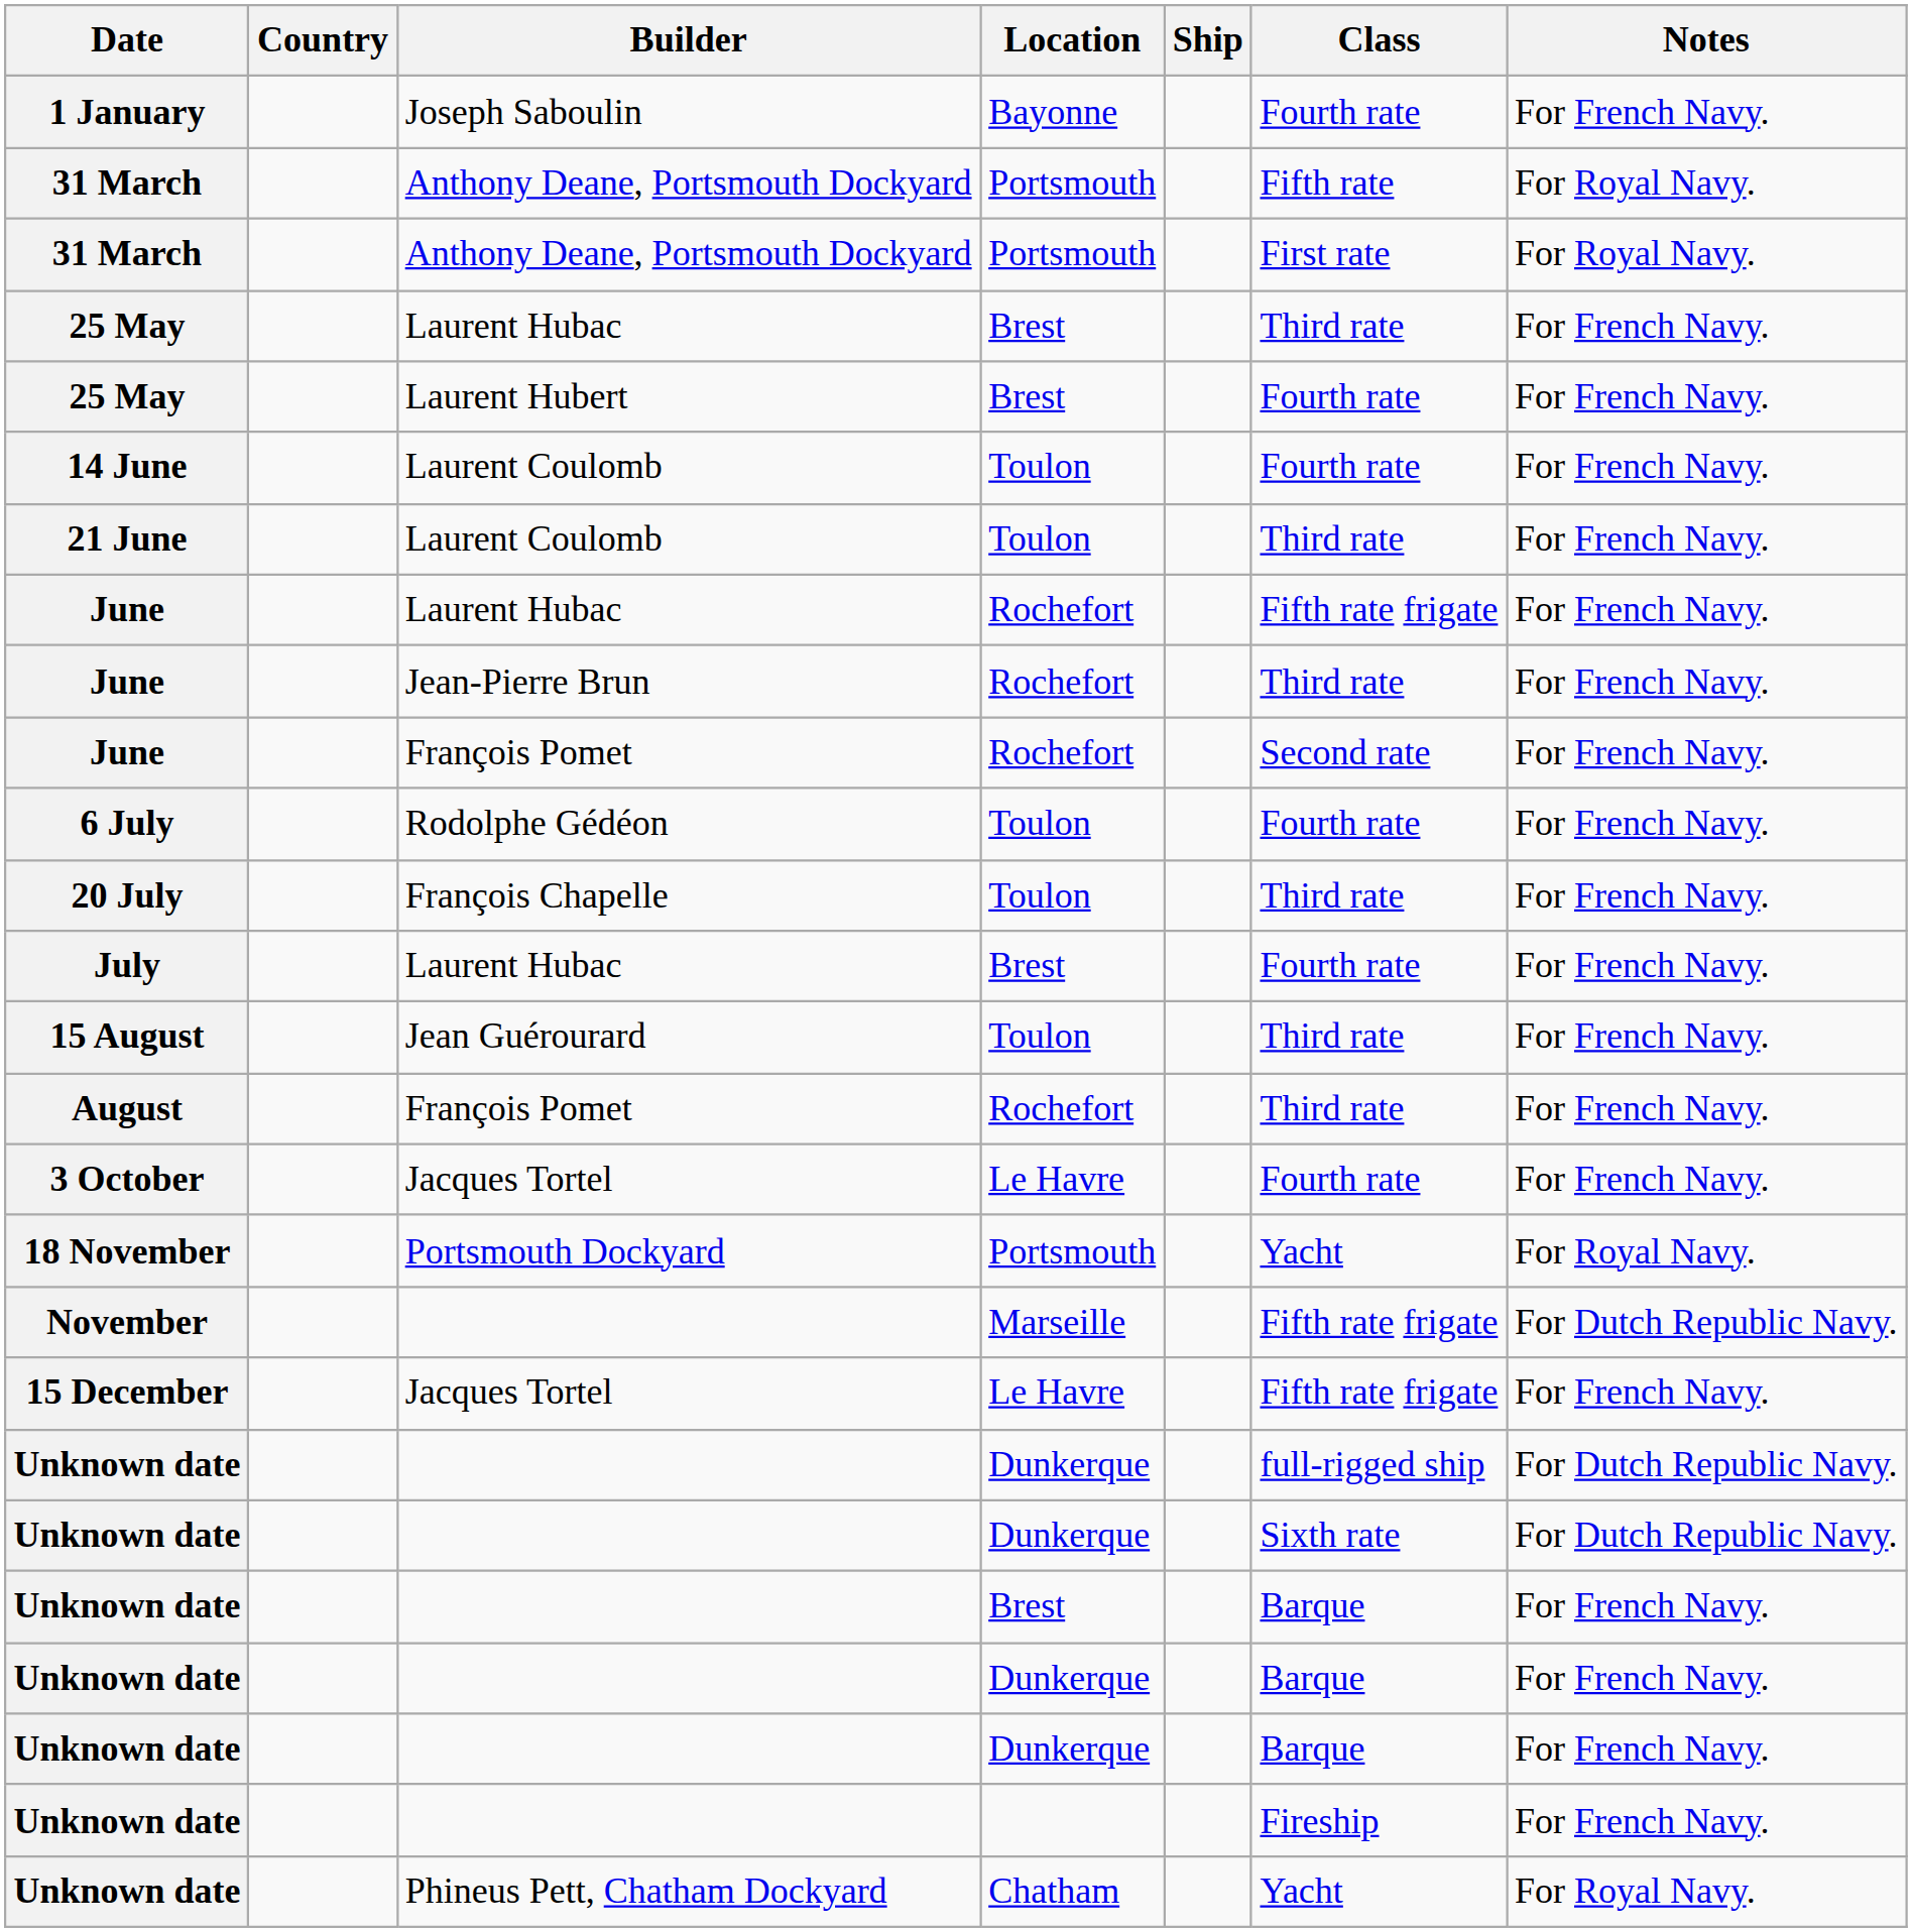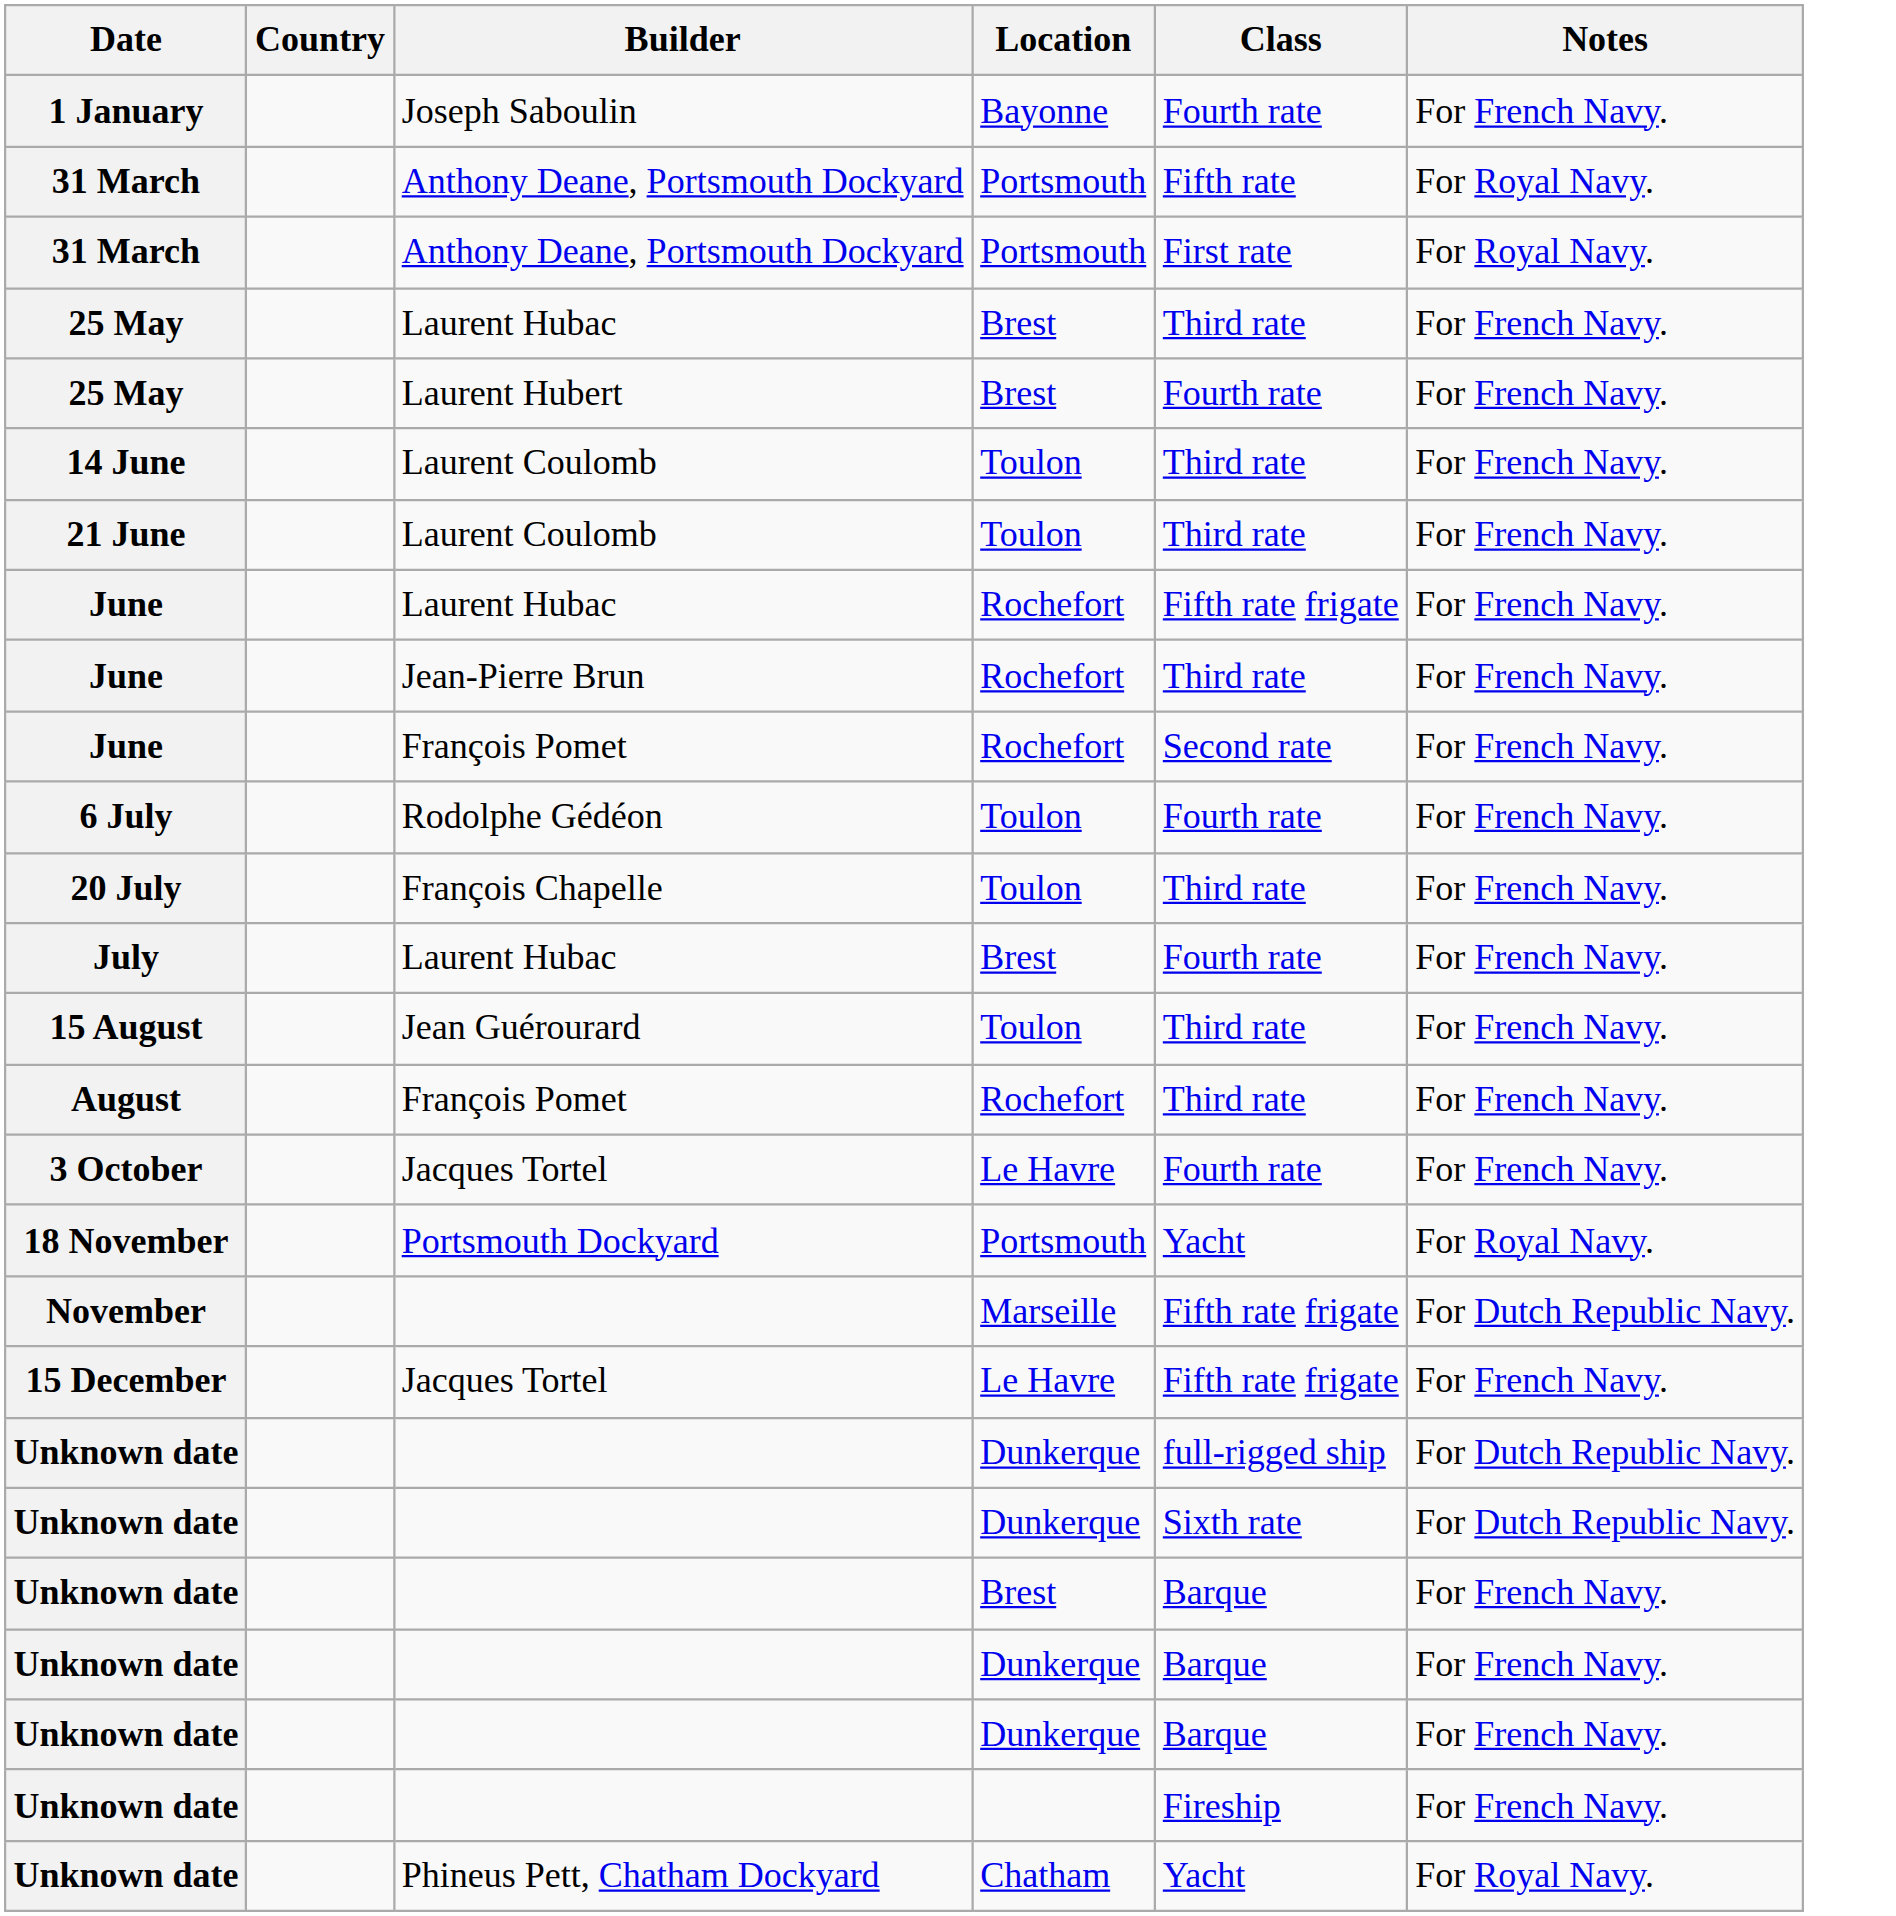 <table class="wikitable sortable" style="font-size:1.00em; line-height:1.5em;">
 <tr>
 <th>Date</th>
 <th>Country</th>
 <th>Builder</th>
 <th>Location</th>
-<th>Ship</th>
 <th>Class</th>
 <th>Notes</th>
 </tr>
 <tr ---->
 <th>1 January</th>
 <td></td>
 <td>Joseph Saboulin</td>
 <td><a href='#'>Bayonne</a></td>
-<td><strong></strong></td>
 <td><a href='#'>Fourth rate</a></td>
 <td>For <a href='#'>French Navy</a>.</td>
 </tr>
 <tr ---->
 <th>31 March</th>
 <td></td>
 <td><a href='#'>Anthony Deane</a>, <a href='#'>Portsmouth Dockyard</a></td>
 <td><a href='#'>Portsmouth</a></td>
-<td><strong></strong></td>
 <td><a href='#'>Fifth rate</a></td>
 <td>For <a href='#'>Royal Navy</a>.</td>
 </tr>
 <tr ---->
 <th>31 March</th>
 <td></td>
 <td><a href='#'>Anthony Deane</a>, <a href='#'>Portsmouth Dockyard</a></td>
 <td><a href='#'>Portsmouth</a></td>
-<td><strong></strong></td>
 <td><a href='#'>First rate</a></td>
 <td>For <a href='#'>Royal Navy</a>.</td>
 </tr>
 <tr ---->
 <th>25 May</th>
 <td></td>
 <td>Laurent Hubac</td>
 <td><a href='#'>Brest</a></td>
-<td><strong></strong></td>
 <td><a href='#'>Third rate</a></td>
 <td>For <a href='#'>French Navy</a>.</td>
 </tr>
 <tr ---->
 <th>25 May</th>
 <td></td>
 <td>Laurent Hubert</td>
 <td><a href='#'>Brest</a></td>
-<td><strong></strong></td>
 <td><a href='#'>Fourth rate</a></td>
 <td>For <a href='#'>French Navy</a>.</td>
 </tr>
 <tr ---->
 <th>14 June</th>
 <td></td>
 <td>Laurent Coulomb</td>
 <td><a href='#'>Toulon</a></td>
-<td><strong></strong></td>
-<td><a href='#'>Fourth rate</a></td>
+<td><a href='#'>Third rate</a></td>
 <td>For <a href='#'>French Navy</a>.</td>
 </tr>
 <tr ---->
 <th>21 June</th>
 <td></td>
 <td>Laurent Coulomb</td>
 <td><a href='#'>Toulon</a></td>
-<td><strong></strong></td>
 <td><a href='#'>Third rate</a></td>
 <td>For <a href='#'>French Navy</a>.</td>
 </tr>
 <tr ---->
 <th>June</th>
 <td></td>
 <td>Laurent Hubac</td>
 <td><a href='#'>Rochefort</a></td>
-<td><strong></strong></td>
 <td><a href='#'>Fifth rate</a> <a href='#'>frigate</a></td>
 <td>For <a href='#'>French Navy</a>.</td>
 </tr>
 <tr ---->
 <th>June</th>
 <td></td>
 <td>Jean-Pierre Brun</td>
 <td><a href='#'>Rochefort</a></td>
-<td><strong></strong></td>
 <td><a href='#'>Third rate</a></td>
 <td>For <a href='#'>French Navy</a>.</td>
 </tr>
 <tr ---->
 <th>June</th>
 <td></td>
 <td>François Pomet</td>
 <td><a href='#'>Rochefort</a></td>
-<td><strong></strong></td>
 <td><a href='#'>Second rate</a></td>
 <td>For <a href='#'>French Navy</a>.</td>
 </tr>
 <tr ---->
 <th>6 July</th>
 <td></td>
 <td>Rodolphe Gédéon</td>
 <td><a href='#'>Toulon</a></td>
-<td><strong></strong></td>
 <td><a href='#'>Fourth rate</a></td>
 <td>For <a href='#'>French Navy</a>.</td>
 </tr>
 <tr ---->
 <th>20 July</th>
 <td></td>
 <td>François Chapelle</td>
 <td><a href='#'>Toulon</a></td>
-<td><strong></strong></td>
 <td><a href='#'>Third rate</a></td>
 <td>For <a href='#'>French Navy</a>.</td>
 </tr>
 <tr ---->
 <th>July</th>
 <td></td>
 <td>Laurent Hubac</td>
 <td><a href='#'>Brest</a></td>
-<td><strong></strong></td>
 <td><a href='#'>Fourth rate</a></td>
 <td>For <a href='#'>French Navy</a>.</td>
 </tr>
 <tr ---->
 <th>15 August</th>
 <td></td>
 <td>Jean Guérourard</td>
 <td><a href='#'>Toulon</a></td>
-<td><strong></strong></td>
 <td><a href='#'>Third rate</a></td>
 <td>For <a href='#'>French Navy</a>.</td>
 </tr>
 <tr ---->
 <th>August</th>
 <td></td>
 <td>François Pomet</td>
 <td><a href='#'>Rochefort</a></td>
-<td><strong></strong></td>
 <td><a href='#'>Third rate</a></td>
 <td>For <a href='#'>French Navy</a>.</td>
 </tr>
 <tr ---->
 <th>3 October</th>
 <td></td>
 <td>Jacques Tortel</td>
 <td><a href='#'>Le Havre</a></td>
-<td><strong></strong></td>
 <td><a href='#'>Fourth rate</a></td>
 <td>For <a href='#'>French Navy</a>.</td>
 </tr>
 <tr ---->
 <th>18 November</th>
 <td></td>
 <td><a href='#'>Portsmouth Dockyard</a></td>
 <td><a href='#'>Portsmouth</a></td>
-<td><strong></strong></td>
 <td><a href='#'>Yacht</a></td>
 <td>For <a href='#'>Royal Navy</a>.</td>
 </tr>
 <tr ---->
 <th>November</th>
 <td></td>
 <td></td>
 <td><a href='#'>Marseille</a></td>
-<td><strong></strong></td>
 <td><a href='#'>Fifth rate</a> <a href='#'>frigate</a></td>
 <td>For <a href='#'>Dutch Republic Navy</a>.</td>
 </tr>
 <tr ---->
 <th>15 December</th>
 <td></td>
 <td>Jacques Tortel</td>
 <td><a href='#'>Le Havre</a></td>
-<td><strong></strong></td>
 <td><a href='#'>Fifth rate</a> <a href='#'>frigate</a></td>
 <td>For <a href='#'>French Navy</a>.</td>
 </tr>
 <tr ---->
 <th>Unknown date</th>
 <td></td>
 <td></td>
 <td><a href='#'>Dunkerque</a></td>
-<td><strong></strong></td>
 <td><a href='#'>full-rigged ship</a></td>
 <td>For <a href='#'>Dutch Republic Navy</a>.</td>
 </tr>
 <tr ---->
 <th>Unknown date</th>
 <td></td>
 <td></td>
 <td><a href='#'>Dunkerque</a></td>
-<td><strong></strong></td>
 <td><a href='#'>Sixth rate</a></td>
 <td>For <a href='#'>Dutch Republic Navy</a>.</td>
 </tr>
 <tr ---->
 <th>Unknown date</th>
 <td></td>
 <td></td>
 <td><a href='#'>Brest</a></td>
-<td><strong></strong></td>
 <td><a href='#'>Barque</a></td>
 <td>For <a href='#'>French Navy</a>.</td>
 </tr>
 <tr ---->
 <th>Unknown date</th>
 <td></td>
 <td></td>
 <td><a href='#'>Dunkerque</a></td>
-<td><strong></strong></td>
 <td><a href='#'>Barque</a></td>
 <td>For <a href='#'>French Navy</a>.</td>
 </tr>
 <tr ---->
 <th>Unknown date</th>
 <td></td>
 <td></td>
 <td><a href='#'>Dunkerque</a></td>
-<td><strong></strong></td>
 <td><a href='#'>Barque</a></td>
 <td>For <a href='#'>French Navy</a>.</td>
 </tr>
 <tr ---->
 <th>Unknown date</th>
 <td></td>
 <td></td>
 <td></td>
-<td><strong></strong></td>
 <td><a href='#'>Fireship</a></td>
 <td>For <a href='#'>French Navy</a>.</td>
 </tr>
 <tr ---->
 <th>Unknown date</th>
 <td></td>
 <td>Phineus Pett, <a href='#'>Chatham Dockyard</a></td>
 <td><a href='#'>Chatham</a></td>
-<td><strong></strong></td>
 <td><a href='#'>Yacht</a></td>
 <td>For <a href='#'>Royal Navy</a>.</td>
 </tr>
 </table>
